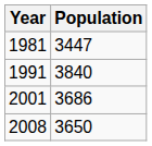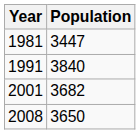 <table class="wikitable">
 <tr>
 <th>Year</th>
 <th>Population</th>
 </tr>
 <tr>
 <td>1981</td>
 <td>3447</td>
 </tr>
 <tr>
 <td>1991</td>
 <td>3840</td>
 </tr>
 <tr>
 <td>2001</td>
-<td>3686</td>
+<td>3682</td>
 </tr>
 <tr>
 <td>2008</td>
 <td>3650</td>
 </tr>
 </table>
